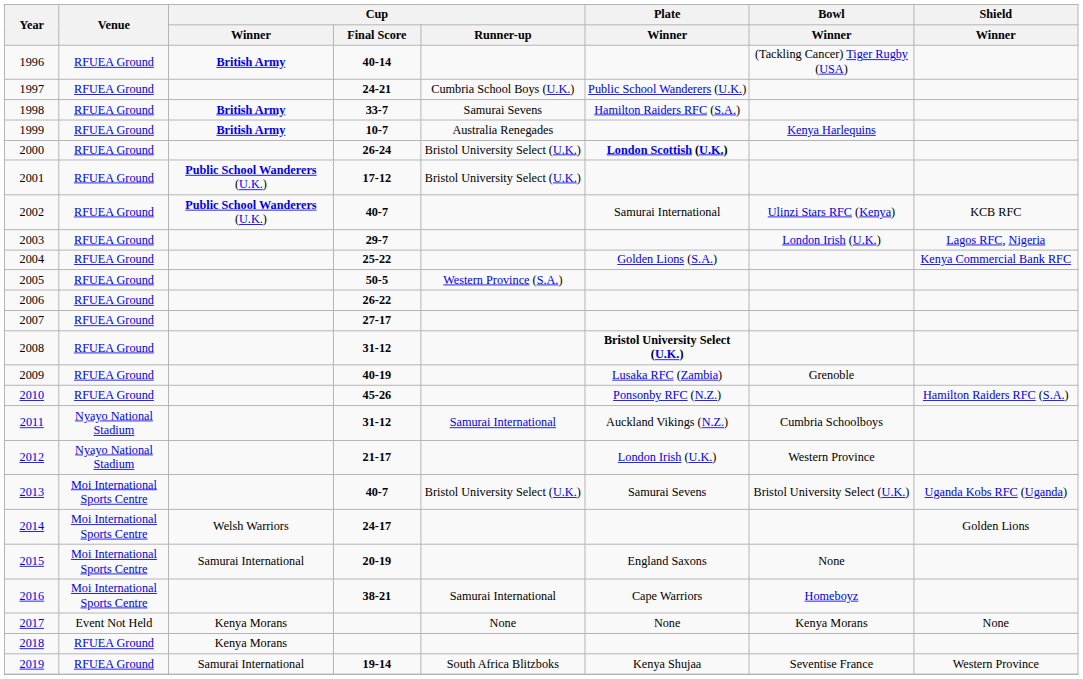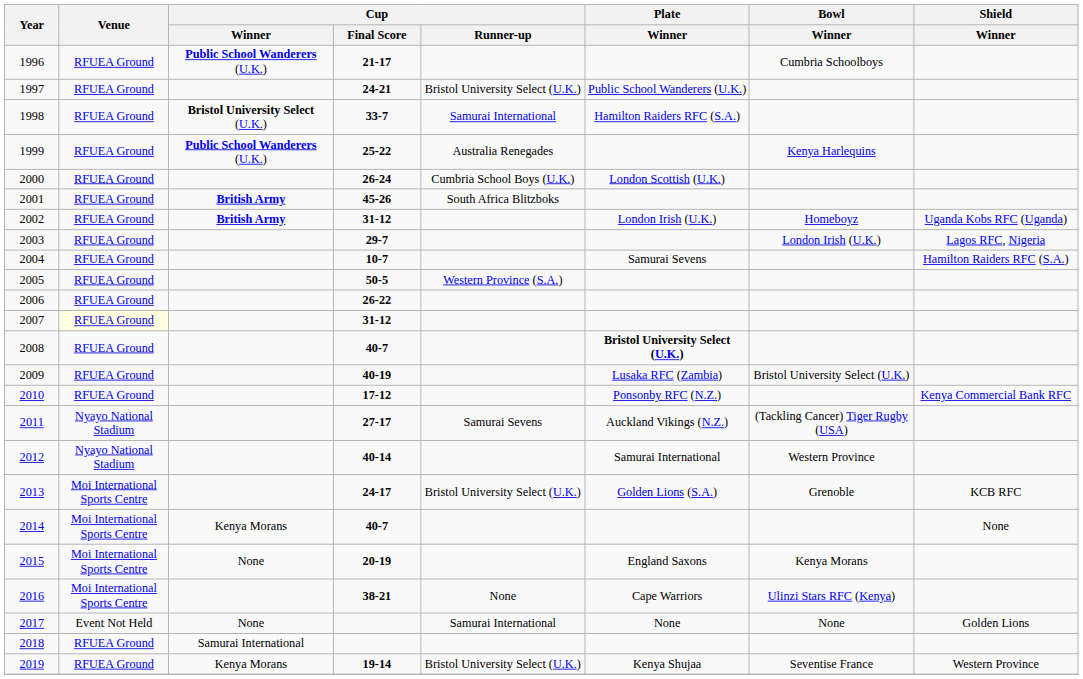 <table class="wikitable" style="font-size:90%; width: 100%; text-align: center;">
 <tr>
 <th rowspan=2 width=5%>Year</th>
 <th rowspan=2 width=10%>Venue</th>
 <th colspan=3>Cup</th>
 <th>Plate</th>
 <th>Bowl</th>
 <th>Shield</th>
 </tr>
 <tr>
 <th width=15%>Winner</th>
 <th width=8%>Final Score</th>
 <th width=15%>Runner-up</th>
 <th width=15%>Winner</th>
 <th width=15%>Winner</th>
 <th width=15%>Winner</th>
 </tr>
 <tr>
 <td>1996</td>
 <td><a href='#'>RFUEA Ground</a></td>
-<td><strong><a href='#'>British Army</a></strong></td>
-<td><strong>40-14</strong></td>
+<td><strong><a href='#'>Public School Wanderers</a></strong> (<a href='#'>U.K.</a>)</td>
+<td><strong>21-17</strong></td>
 <td></td>
 <td></td>
-<td>(Tackling Cancer) <a href='#'>Tiger Rugby</a> (<a href='#'>USA</a>)</td>
+<td>Cumbria Schoolboys</td>
 <td></td>
 </tr>
 <tr>
 <td>1997</td>
 <td><a href='#'>RFUEA Ground</a></td>
 <td><strong></strong></td>
 <td><strong>24-21</strong></td>
-<td>Cumbria School Boys (<a href='#'>U.K.</a>)</td>
+<td>Bristol University Select (<a href='#'>U.K.</a>)</td>
 <td><a href='#'>Public School Wanderers</a> (<a href='#'>U.K.</a>)</td>
 <td></td>
 <td></td>
 </tr>
 <tr>
 <td>1998</td>
 <td><a href='#'>RFUEA Ground</a></td>
-<td><strong><a href='#'>British Army</a></strong></td>
+<td><strong>Bristol University Select</strong> (<a href='#'>U.K.</a>)</td>
 <td><strong>33-7</strong></td>
-<td>Samurai Sevens</td>
+<td><a href='#'>Samurai International</a></td>
 <td><a href='#'>Hamilton Raiders RFC</a> (<a href='#'>S.A.</a>)</td>
 <td></td>
 <td></td>
 </tr>
 <tr>
 <td>1999</td>
 <td><a href='#'>RFUEA Ground</a></td>
-<td><strong><a href='#'>British Army</a></strong></td>
-<td><strong>10-7</strong></td>
+<td><strong><a href='#'>Public School Wanderers</a></strong>  (<a href='#'>U.K.</a>)</td>
+<td><strong>25-22</strong></td>
 <td>Australia Renegades</td>
 <td></td>
 <td><a href='#'>Kenya Harlequins</a></td>
 <td></td>
 </tr>
 <tr>
 <td>2000</td>
 <td><a href='#'>RFUEA Ground</a></td>
 <td><strong></strong></td>
 <td><strong>26-24</strong></td>
-<td>Bristol University Select (<a href='#'>U.K.</a>)</td>
-<td><strong><a href='#'>London Scottish</a>  (<a href='#'>U.K.</a>)</strong></td>
+<td>Cumbria School Boys (<a href='#'>U.K.</a>)</td>
+<td><a href='#'>London Scottish</a>  (<a href='#'>U.K.</a>)</td>
 <td></td>
 <td></td>
 </tr>
 <tr>
 <td>2001</td>
 <td><a href='#'>RFUEA Ground</a></td>
-<td><strong><a href='#'>Public School Wanderers</a></strong>  (<a href='#'>U.K.</a>)</td>
-<td><strong>17-12</strong></td>
-<td>Bristol University Select (<a href='#'>U.K.</a>)</td>
+<td><strong><a href='#'>British Army</a></strong></td>
+<td><strong>45-26</strong></td>
+<td>South Africa Blitzboks</td>
 <td></td>
 <td></td>
 <td></td>
 </tr>
 <tr>
 <td>2002</td>
 <td><a href='#'>RFUEA Ground</a></td>
-<td><strong><a href='#'>Public School Wanderers</a></strong> (<a href='#'>U.K.</a>)</td>
-<td><strong>40-7</strong></td>
+<td><strong><a href='#'>British Army</a></strong></td>
+<td><strong>31-12</strong></td>
 <td></td>
-<td>Samurai International</td>
-<td><a href='#'>Ulinzi Stars RFC</a> (<a href='#'>Kenya</a>)</td>
-<td>KCB RFC</td>
+<td><a href='#'>London Irish</a>  (<a href='#'>U.K.</a>)</td>
+<td><a href='#'>Homeboyz</a></td>
+<td><a href='#'>Uganda Kobs RFC</a> (<a href='#'>Uganda</a>)</td>
 </tr>
 <tr>
 <td>2003</td>
 <td><a href='#'>RFUEA Ground</a></td>
 <td><strong></strong></td>
 <td><strong>29-7</strong></td>
 <td></td>
 <td></td>
 <td><a href='#'>London Irish</a>  (<a href='#'>U.K.</a>)</td>
 <td><a href='#'>Lagos RFC</a>, <a href='#'>Nigeria</a></td>
 </tr>
 <tr>
 <td>2004</td>
 <td><a href='#'>RFUEA Ground</a></td>
 <td><strong></strong></td>
-<td><strong>25-22</strong></td>
+<td><strong>10-7</strong></td>
 <td></td>
-<td><a href='#'>Golden Lions</a> (<a href='#'>S.A.</a>)</td>
+<td>Samurai Sevens</td>
 <td></td>
-<td><a href='#'>Kenya Commercial Bank RFC</a></td>
+<td><a href='#'>Hamilton Raiders RFC</a> (<a href='#'>S.A.</a>)</td>
 </tr>
 <tr>
 <td>2005</td>
 <td><a href='#'>RFUEA Ground</a></td>
 <td><strong></strong></td>
 <td><strong>50-5</strong></td>
 <td><a href='#'>Western Province</a> (<a href='#'>S.A.</a>)</td>
 <td></td>
 <td></td>
 <td></td>
 </tr>
 <tr>
 <td>2006</td>
 <td><a href='#'>RFUEA Ground</a></td>
 <td><strong></strong></td>
 <td><strong>26-22</strong></td>
 <td></td>
 <td></td>
 <td></td>
 <td></td>
 </tr>
 <tr>
 <td>2007</td>
-<td><a href='#'>RFUEA Ground</a></td>
+<td style="background: lightyellow;"><a href='#'>RFUEA Ground</a></td>
 <td><strong></strong></td>
-<td><strong>27-17</strong></td>
+<td><strong>31-12</strong></td>
 <td></td>
 <td><strong></strong></td>
 <td></td>
 <td></td>
 </tr>
 <tr>
 <td>2008</td>
 <td><a href='#'>RFUEA Ground</a></td>
 <td><strong></strong></td>
-<td><strong>31-12</strong></td>
+<td><strong>40-7</strong></td>
 <td></td>
 <td><strong>Bristol University Select (<a href='#'>U.K.</a>)</strong></td>
 <td></td>
 <td></td>
 </tr>
 <tr>
 <td>2009</td>
 <td><a href='#'>RFUEA Ground</a></td>
 <td><strong></strong></td>
 <td><strong>40-19</strong></td>
 <td></td>
 <td><a href='#'>Lusaka RFC</a>  (<a href='#'>Zambia</a>)</td>
-<td>Grenoble</td>
+<td>Bristol University Select (<a href='#'>U.K.</a>)</td>
 <td></td>
 </tr>
 <tr>
 <td><a href='#'>2010</a></td>
 <td><a href='#'>RFUEA Ground</a></td>
 <td><strong></strong></td>
-<td><strong>45-26</strong></td>
+<td><strong>17-12</strong></td>
 <td></td>
 <td><a href='#'>Ponsonby RFC</a> (<a href='#'>N.Z.</a>)</td>
 <td></td>
-<td><a href='#'>Hamilton Raiders RFC</a> (<a href='#'>S.A.</a>)</td>
+<td><a href='#'>Kenya Commercial Bank RFC</a></td>
 </tr>
 <tr>
 <td><a href='#'>2011</a></td>
 <td><a href='#'>Nyayo National Stadium</a></td>
 <td><strong></strong></td>
-<td><strong>31-12</strong></td>
-<td><a href='#'>Samurai International</a></td>
+<td><strong>27-17</strong></td>
+<td>Samurai Sevens</td>
 <td>Auckland Vikings (<a href='#'>N.Z.</a>)</td>
-<td>Cumbria Schoolboys</td>
+<td>(Tackling Cancer) <a href='#'>Tiger Rugby</a> (<a href='#'>USA</a>)</td>
 <td></td>
 </tr>
 <tr>
 <td><a href='#'>2012</a></td>
 <td><a href='#'>Nyayo National Stadium</a></td>
 <td><strong></strong></td>
-<td><strong>21-17</strong></td>
+<td><strong>40-14</strong></td>
 <td></td>
-<td><a href='#'>London Irish</a>  (<a href='#'>U.K.</a>)</td>
+<td>Samurai International</td>
 <td>Western Province</td>
 <td></td>
 </tr>
 <tr>
 <td><a href='#'>2013</a></td>
 <td><a href='#'>Moi International Sports Centre</a></td>
 <td><strong></strong></td>
-<td><strong>40-7</strong></td>
+<td><strong>24-17</strong></td>
 <td>Bristol University Select (<a href='#'>U.K.</a>)</td>
-<td>Samurai Sevens</td>
-<td>Bristol University Select (<a href='#'>U.K.</a>)</td>
-<td><a href='#'>Uganda Kobs RFC</a> (<a href='#'>Uganda</a>)</td>
+<td><a href='#'>Golden Lions</a> (<a href='#'>S.A.</a>)</td>
+<td>Grenoble</td>
+<td>KCB RFC</td>
 </tr>
 <tr>
 <td><a href='#'>2014</a></td>
 <td><a href='#'>Moi International Sports Centre</a></td>
-<td>Welsh Warriors</td>
-<td><strong>24-17</strong></td>
+<td>Kenya Morans</td>
+<td><strong>40-7</strong></td>
 <td></td>
 <td></td>
 <td></td>
-<td>Golden Lions</td>
+<td>None</td>
 </tr>
 <tr>
 <td><a href='#'>2015</a></td>
 <td><a href='#'>Moi International Sports Centre</a></td>
-<td>Samurai International</td>
+<td>None</td>
 <td><strong>20-19</strong></td>
 <td></td>
 <td>England Saxons</td>
-<td>None</td>
+<td>Kenya Morans</td>
 <td></td>
 </tr>
 <tr>
 <td><a href='#'>2016</a></td>
 <td><a href='#'>Moi International Sports Centre</a></td>
 <td></td>
 <td><strong>38-21</strong></td>
-<td>Samurai International</td>
+<td>None</td>
 <td>Cape Warriors</td>
-<td><a href='#'>Homeboyz</a></td>
+<td><a href='#'>Ulinzi Stars RFC</a> (<a href='#'>Kenya</a>)</td>
 <td></td>
 </tr>
 <tr>
 <td><a href='#'>2017</a></td>
 <td>Event Not Held</td>
-<td>Kenya Morans</td>
+<td>None</td>
 <td></td>
+<td>Samurai International</td>
 <td>None</td>
 <td>None</td>
-<td>Kenya Morans</td>
-<td>None</td>
+<td>Golden Lions</td>
 </tr>
 <tr>
 <td><a href='#'>2018</a></td>
 <td><a href='#'>RFUEA Ground</a></td>
-<td>Kenya Morans</td>
+<td>Samurai International</td>
 <td></td>
 <td></td>
 <td></td>
 <td></td>
 <td></td>
 </tr>
 <tr>
 <td><a href='#'>2019</a></td>
 <td><a href='#'>RFUEA Ground</a></td>
-<td>Samurai International</td>
+<td>Kenya Morans</td>
 <td><strong>19-14</strong></td>
-<td>South Africa Blitzboks</td>
+<td>Bristol University Select (<a href='#'>U.K.</a>)</td>
 <td>Kenya Shujaa</td>
 <td>Seventise France</td>
 <td>Western Province</td>
 </tr>
 <tr>
 </tr>
 </table>
